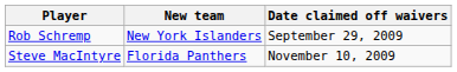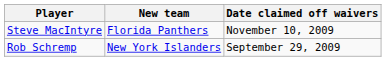 <table class="wikitable">
 <tr>
 <th>Player</th>
 <th>New team</th>
 <th>Date claimed off waivers</th>
 </tr>
 <tr>
+<td><a href='#'>Steve MacIntyre</a></td>
+<td><a href='#'>Florida Panthers</a></td>
+<td>November 10, 2009</td>
+</tr>
+<tr>
 <td><a href='#'>Rob Schremp</a></td>
 <td><a href='#'>New York Islanders</a></td>
 <td>September 29, 2009</td>
 </tr>
-<tr>
-<td><a href='#'>Steve MacIntyre</a></td>
-<td><a href='#'>Florida Panthers</a></td>
-<td>November 10, 2009</td>
-</tr>
 </table>
